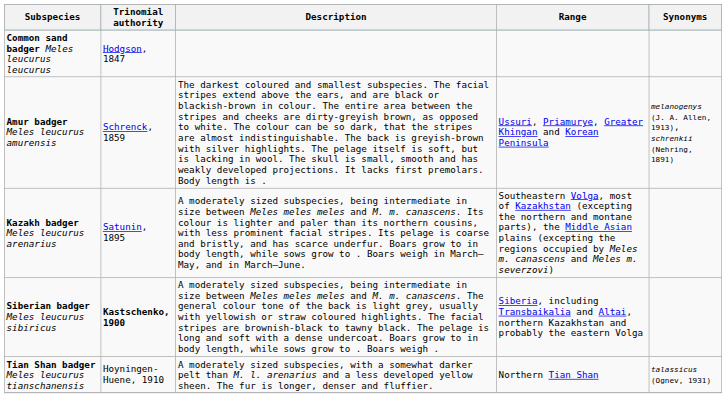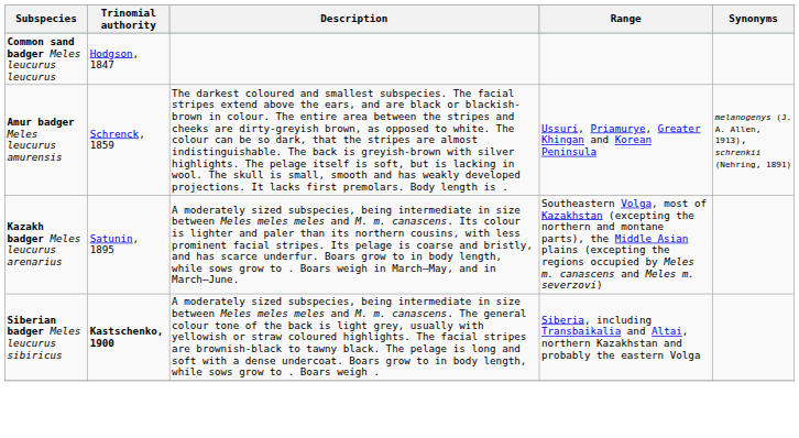 <table class="wikitable sortable" width=80% font=90%>
 <tr bgcolor="#115a6c">
 <th>Subspecies</th>
 <th>Trinomial authority</th>
 <th>Description</th>
 <th>Range</th>
 <th>Synonyms</th>
 </tr>
 <tr --->
 <td><strong>Common sand badger</strong> <em>Meles leucurus leucurus</em></td>
 <td><a href='#'>Hodgson</a>, 1847</td>
 <td></td>
 <td></td>
 <td></td>
 </tr>
 <tr --->
 <td><strong>Amur badger</strong> <em>Meles leucurus amurensis</em></td>
 <td><a href='#'>Schrenck</a>, 1859</td>
 <td>The darkest coloured and smallest subspecies. The facial stripes extend above the ears, and are black or blackish-brown in colour. The entire area between the stripes and cheeks are dirty-greyish brown, as opposed to white. The colour can be so dark, that the stripes are almost indistinguishable. The back is greyish-brown with silver highlights. The pelage itself is soft, but is lacking in wool. The skull is small, smooth and has weakly developed projections. It lacks first premolars. Body length is .</td>
 <td><a href='#'>Ussuri</a>, <a href='#'>Priamurye</a>, <a href='#'>Greater Khingan</a> and <a href='#'>Korean Peninsula</a></td>
 <td><small><em>melanogenys</em> (J. A. Allen, 1913)</small>, <small><em>schrenkii</em> (Nehring, 1891)</small></td>
 </tr>
 <tr --->
 <td><strong>Kazakh badger</strong> <em>Meles leucurus arenarius</em></td>
 <td><a href='#'>Satunin</a>, 1895</td>
 <td>A moderately sized subspecies, being intermediate in size between <em>Meles meles meles</em> and <em>M. m. canascens</em>. Its colour is lighter and paler than its northern cousins, with less prominent facial stripes. Its pelage is coarse and bristly, and has scarce underfur. Boars grow to  in body length, while sows grow to . Boars weigh  in March–May, and  in March–June.</td>
 <td>Southeastern <a href='#'>Volga</a>, most of <a href='#'>Kazakhstan</a> (excepting the northern and montane parts), the <a href='#'>Middle Asian</a> plains (excepting the regions occupied by <em>Meles m. canascens</em> and <em>Meles m. severzovi</em>)</td>
 <td></td>
 </tr>
 <tr --->
 <td><strong>Siberian badger</strong> <em>Meles leucurus sibiricus</em></td>
 <td><strong>Kastschenko, 1900</strong></td>
 <td>A moderately sized subspecies, being intermediate in size between <em>Meles meles meles</em> and <em>M. m. canascens</em>. The general colour tone of the back is light grey, usually with yellowish or straw coloured highlights. The facial stripes are brownish-black to tawny black. The pelage is long and soft with a dense undercoat. Boars grow to  in body length, while sows grow to . Boars weigh .</td>
 <td><a href='#'>Siberia</a>, including <a href='#'>Transbaikalia</a> and <a href='#'>Altai</a>, northern Kazakhstan and probably the eastern Volga</td>
 <td></td>
 </tr>
 <tr --->
-<td><strong>Tian Shan badger</strong> <em>Meles leucurus tianschanensis</em></td>
-<td>Hoyningen-Huene, 1910</td>
-<td>A moderately sized subspecies, with a somewhat darker pelt than <em>M. l. arenarius</em> and a less developed yellow sheen. The fur is longer, denser and fluffier.</td>
-<td>Northern <a href='#'>Tian Shan</a></td>
-<td><small><em>talassicus</em> (Ognev, 1931)</small></td>
-</tr>
-<tr --->
 </tr>
 </table>
